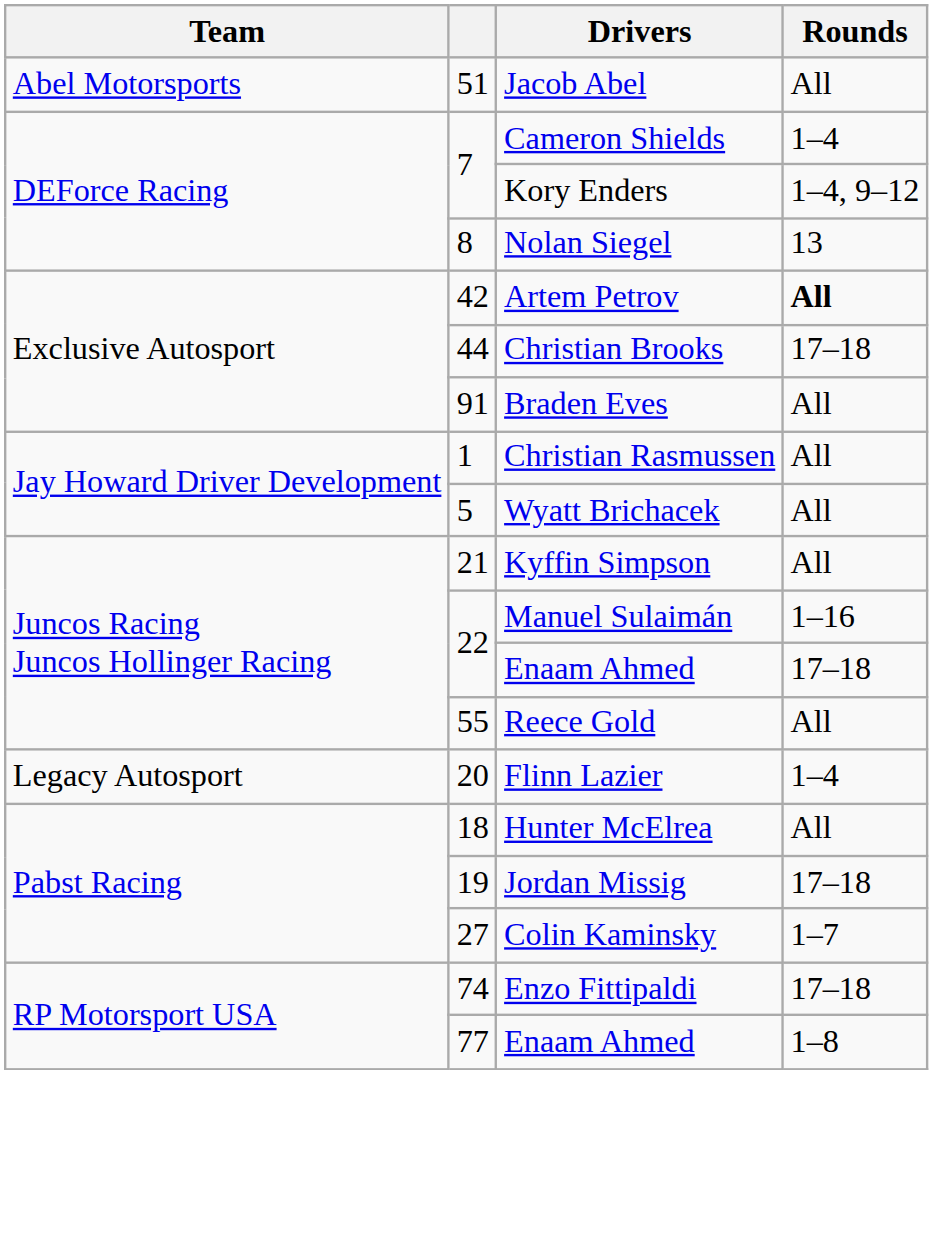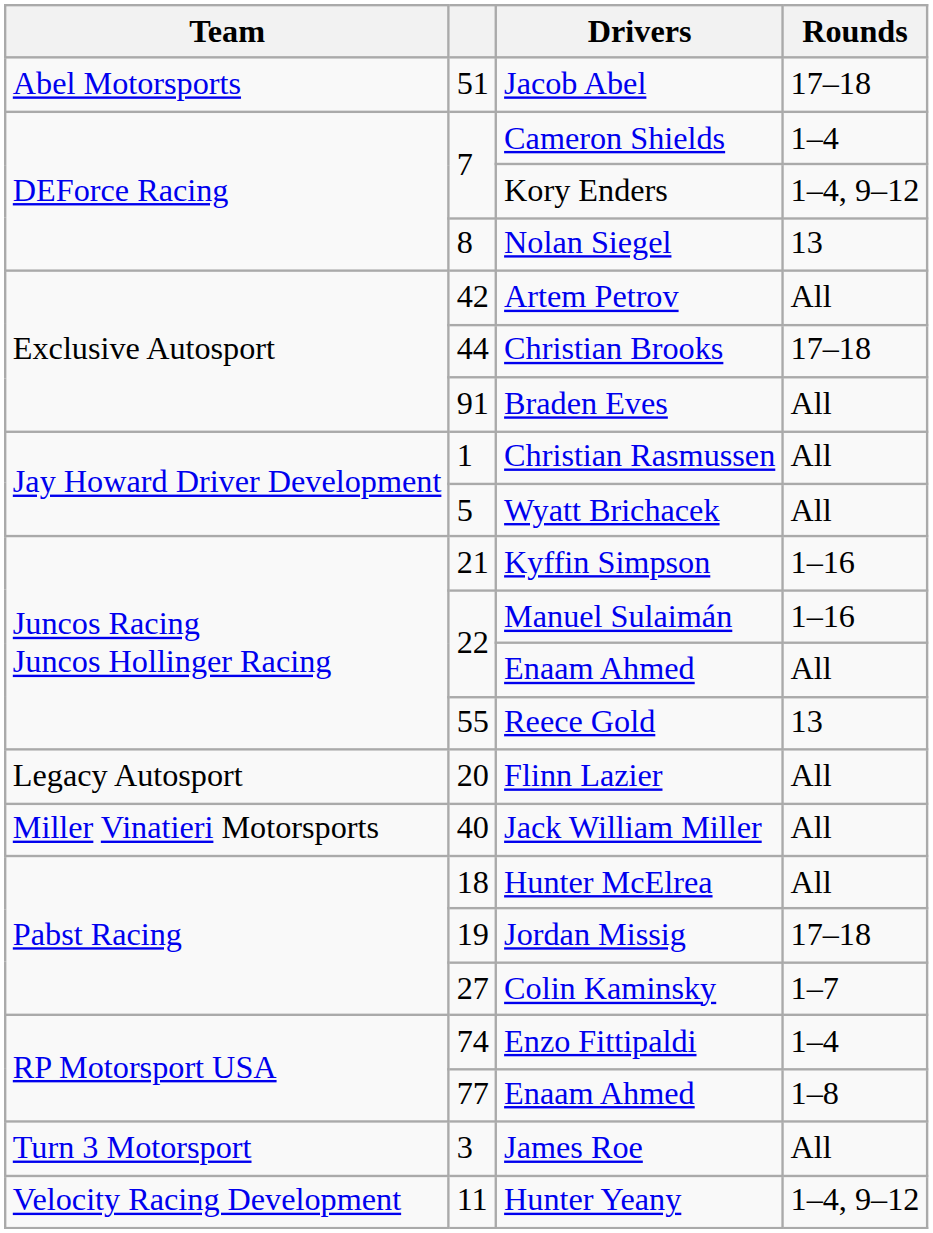 <table class="wikitable" style="font-size:85%;">
 <tr>
 <th>Team</th>
 <th></th>
 <th>Drivers</th>
 <th>Rounds</th>
 </tr>
 <tr>
 <td><a href='#'>Abel Motorsports</a></td>
 <td>51</td>
 <td> <a href='#'>Jacob Abel</a></td>
-<td>All</td>
+<td>17–18</td>
 </tr>
 <tr>
 <td rowspan="3"><a href='#'>DEForce Racing</a></td>
 <td rowspan="2">7</td>
 <td> <a href='#'>Cameron Shields</a></td>
 <td>1–4</td>
 </tr>
 <tr>
 <td> Kory Enders</td>
 <td>1–4, 9–12</td>
 </tr>
 <tr>
 <td>8</td>
 <td> <a href='#'>Nolan Siegel</a></td>
 <td>13</td>
 </tr>
 <tr>
 <td rowspan="3">Exclusive Autosport</td>
 <td>42</td>
 <td> <a href='#'>Artem Petrov</a></td>
-<td><strong>All</strong></td>
+<td>All</td>
 </tr>
 <tr>
 <td>44</td>
 <td> <a href='#'>Christian Brooks</a></td>
 <td>17–18</td>
 </tr>
 <tr>
 <td>91</td>
 <td> <a href='#'>Braden Eves</a></td>
 <td>All</td>
 </tr>
 <tr>
 <td rowspan="2"><a href='#'>Jay Howard Driver Development</a></td>
 <td>1</td>
 <td> <a href='#'>Christian Rasmussen</a></td>
 <td>All</td>
 </tr>
 <tr>
 <td>5</td>
 <td> <a href='#'>Wyatt Brichacek</a></td>
 <td>All</td>
 </tr>
 <tr>
 <td rowspan="4"><a href='#'>Juncos Racing</a><br><a href='#'>Juncos Hollinger Racing</a></td>
 <td>21</td>
 <td> <a href='#'>Kyffin Simpson</a></td>
-<td>All</td>
+<td>1–16</td>
 </tr>
 <tr>
 <td rowspan="2">22</td>
 <td> <a href='#'>Manuel Sulaimán</a></td>
 <td>1–16</td>
 </tr>
 <tr>
 <td> <a href='#'>Enaam Ahmed</a></td>
-<td>17–18</td>
+<td>All</td>
 </tr>
 <tr>
 <td>55</td>
 <td> <a href='#'>Reece Gold</a></td>
-<td>All</td>
+<td>13</td>
 </tr>
 <tr>
 <td>Legacy Autosport</td>
 <td>20</td>
 <td> <a href='#'>Flinn Lazier</a></td>
-<td>1–4</td>
+<td>All</td>
+</tr>
+<tr>
+<td><a href='#'>Miller</a> <a href='#'>Vinatieri</a> Motorsports</td>
+<td>40</td>
+<td> <a href='#'>Jack William Miller</a></td>
+<td>All</td>
 </tr>
 <tr>
 <td rowspan="3"><a href='#'>Pabst Racing</a></td>
 <td>18</td>
 <td> <a href='#'>Hunter McElrea</a></td>
 <td>All</td>
 </tr>
 <tr>
 <td>19</td>
 <td> <a href='#'>Jordan Missig</a></td>
 <td>17–18</td>
 </tr>
 <tr>
 <td>27</td>
 <td> <a href='#'>Colin Kaminsky</a></td>
 <td>1–7</td>
 </tr>
 <tr>
 <td rowspan="2"><a href='#'>RP Motorsport USA</a></td>
 <td>74</td>
 <td> <a href='#'>Enzo Fittipaldi</a></td>
-<td>17–18</td>
+<td>1–4</td>
 </tr>
 <tr>
 <td>77</td>
 <td> <a href='#'>Enaam Ahmed</a></td>
 <td>1–8</td>
 </tr>
+<tr>
+<td><a href='#'>Turn 3 Motorsport</a></td>
+<td>3</td>
+<td> <a href='#'>James Roe</a></td>
+<td>All</td>
+</tr>
+<tr>
+<td><a href='#'>Velocity Racing Development</a></td>
+<td>11</td>
+<td> <a href='#'>Hunter Yeany</a></td>
+<td>1–4, 9–12</td>
+</tr>
 </table>
